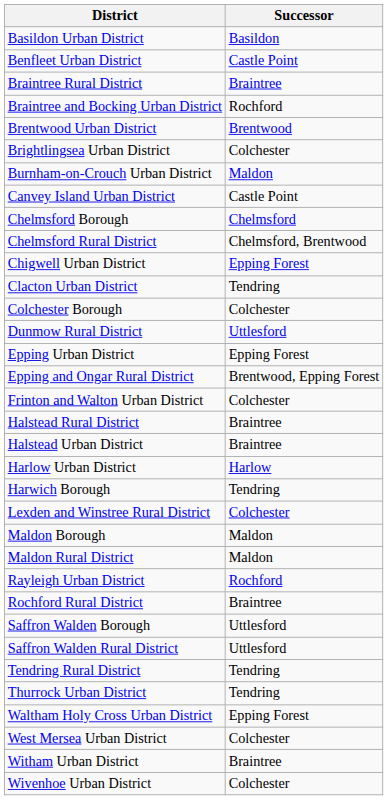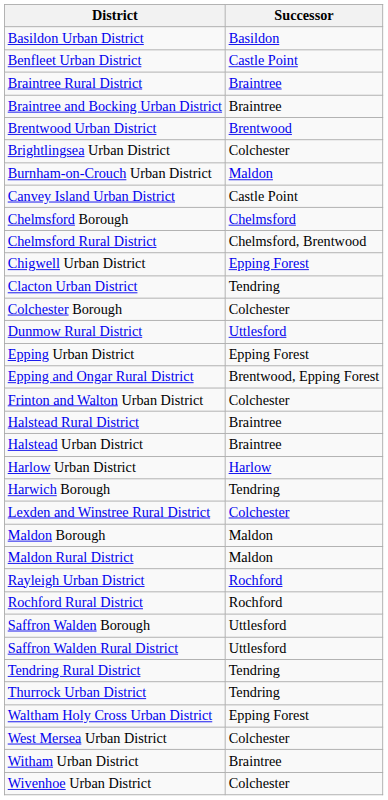 <table class="wikitable">
 <tr>
 <th>District</th>
 <th>Successor</th>
 </tr>
 <tr>
 <td><a href='#'>Basildon Urban District</a></td>
 <td><a href='#'>Basildon</a></td>
 </tr>
 <tr>
 <td><a href='#'>Benfleet Urban District</a></td>
 <td><a href='#'>Castle Point</a></td>
 </tr>
 <tr>
 <td><a href='#'>Braintree Rural District</a></td>
 <td><a href='#'>Braintree</a></td>
 </tr>
 <tr>
 <td><a href='#'>Braintree and Bocking Urban District</a></td>
-<td>Rochford</td>
+<td>Braintree</td>
 </tr>
 <tr>
 <td><a href='#'>Brentwood Urban District</a></td>
 <td><a href='#'>Brentwood</a></td>
 </tr>
 <tr>
 <td><a href='#'>Brightlingsea</a> Urban District</td>
 <td>Colchester</td>
 </tr>
 <tr>
 <td><a href='#'>Burnham-on-Crouch</a> Urban District</td>
 <td><a href='#'>Maldon</a></td>
 </tr>
 <tr>
 <td><a href='#'>Canvey Island Urban District</a></td>
 <td>Castle Point</td>
 </tr>
 <tr>
 <td><a href='#'>Chelmsford</a> Borough</td>
 <td><a href='#'>Chelmsford</a></td>
 </tr>
 <tr>
 <td><a href='#'>Chelmsford Rural District</a></td>
 <td>Chelmsford, Brentwood</td>
 </tr>
 <tr>
 <td><a href='#'>Chigwell</a> Urban District</td>
 <td><a href='#'>Epping Forest</a></td>
 </tr>
 <tr>
 <td><a href='#'>Clacton Urban District</a></td>
 <td>Tendring</td>
 </tr>
 <tr>
 <td><a href='#'>Colchester</a> Borough</td>
 <td>Colchester</td>
 </tr>
 <tr>
 <td><a href='#'>Dunmow Rural District</a></td>
 <td><a href='#'>Uttlesford</a></td>
 </tr>
 <tr>
 <td><a href='#'>Epping</a> Urban District</td>
 <td>Epping Forest</td>
 </tr>
 <tr>
 <td><a href='#'>Epping and Ongar Rural District</a></td>
 <td>Brentwood, Epping Forest</td>
 </tr>
 <tr>
 <td><a href='#'>Frinton and Walton</a> Urban District</td>
 <td>Colchester</td>
 </tr>
 <tr>
 <td><a href='#'>Halstead Rural District</a></td>
 <td>Braintree</td>
 </tr>
 <tr>
 <td><a href='#'>Halstead</a> Urban District</td>
 <td>Braintree</td>
 </tr>
 <tr>
 <td><a href='#'>Harlow</a> Urban District</td>
 <td><a href='#'>Harlow</a></td>
 </tr>
 <tr>
 <td><a href='#'>Harwich</a> Borough</td>
 <td>Tendring</td>
 </tr>
 <tr>
 <td><a href='#'>Lexden and Winstree Rural District</a></td>
 <td><a href='#'>Colchester</a></td>
 </tr>
 <tr>
 <td><a href='#'>Maldon</a> Borough</td>
 <td>Maldon</td>
 </tr>
 <tr>
 <td><a href='#'>Maldon Rural District</a></td>
 <td>Maldon</td>
 </tr>
 <tr>
 <td><a href='#'>Rayleigh Urban District</a></td>
 <td><a href='#'>Rochford</a></td>
 </tr>
 <tr>
 <td><a href='#'>Rochford Rural District</a></td>
-<td>Braintree</td>
+<td>Rochford</td>
 </tr>
 <tr>
 <td><a href='#'>Saffron Walden</a> Borough</td>
 <td>Uttlesford</td>
 </tr>
 <tr>
 <td><a href='#'>Saffron Walden Rural District</a></td>
 <td>Uttlesford</td>
 </tr>
 <tr>
 <td><a href='#'>Tendring Rural District</a></td>
 <td>Tendring</td>
 </tr>
 <tr>
 <td><a href='#'>Thurrock Urban District</a></td>
 <td>Tendring</td>
 </tr>
 <tr>
 <td><a href='#'>Waltham Holy Cross Urban District</a></td>
 <td>Epping Forest</td>
 </tr>
 <tr>
 <td><a href='#'>West Mersea</a> Urban District</td>
 <td>Colchester</td>
 </tr>
 <tr>
 <td><a href='#'>Witham</a> Urban District</td>
 <td>Braintree</td>
 </tr>
 <tr>
 <td><a href='#'>Wivenhoe</a> Urban District</td>
 <td>Colchester</td>
 </tr>
 </table>
